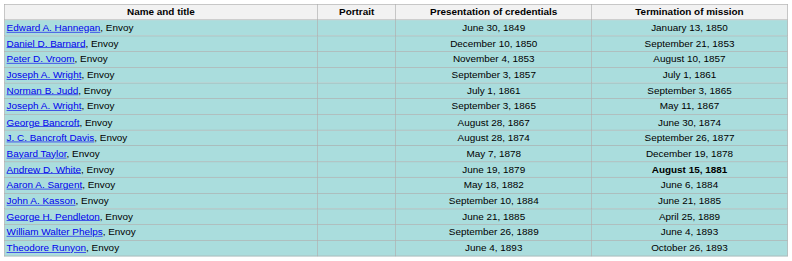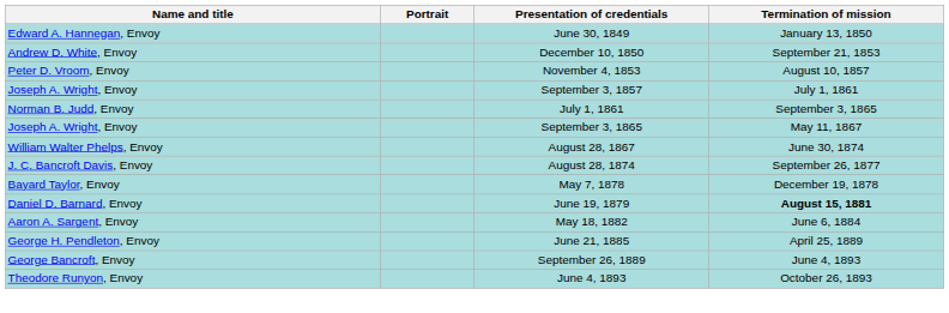 <table class=wikitable style="width:100%">
 <tr>
 <th align=center valign=bottom width="40%">Name and title</th>
 <th valign=bottom width="10%">Portrait</th>
 <th valign=bottom width="25%">Presentation of credentials</th>
 <th valign=bottom width="25%">Termination of mission</th>
 </tr>
 <tr bgcolor="#aadddd">
 <td><a href='#'>Edward A. Hannegan</a>, Envoy</td>
 <td align=center></td>
 <td align=center>June 30, 1849</td>
 <td align=center>January 13, 1850</td>
 </tr>
 <tr bgcolor="#aadddd">
-<td><a href='#'>Daniel D. Barnard</a>, Envoy</td>
+<td><a href='#'>Andrew D. White</a>, Envoy</td>
 <td align=center></td>
 <td align=center>December 10, 1850</td>
 <td align=center>September 21, 1853</td>
 </tr>
 <tr bgcolor="#aadddd">
 <td><a href='#'>Peter D. Vroom</a>, Envoy</td>
 <td align=center></td>
 <td align=center>November 4, 1853</td>
 <td align=center>August 10, 1857</td>
 </tr>
 <tr bgcolor="#aadddd">
 <td><a href='#'>Joseph A. Wright</a>, Envoy</td>
 <td align=center></td>
 <td align=center>September 3, 1857</td>
 <td align=center>July 1, 1861</td>
 </tr>
 <tr bgcolor="#aadddd">
 <td><a href='#'>Norman B. Judd</a>, Envoy</td>
 <td align=center></td>
 <td align=center>July 1, 1861</td>
 <td align=center>September 3, 1865</td>
 </tr>
 <tr bgcolor="#aadddd">
 <td><a href='#'>Joseph A. Wright</a>, Envoy</td>
 <td align=center></td>
 <td align=center>September 3, 1865</td>
 <td align=center>May 11, 1867</td>
 </tr>
 <tr bgcolor="#aadddd">
-<td><a href='#'>George Bancroft</a>, Envoy</td>
+<td><a href='#'>William Walter Phelps</a>, Envoy</td>
 <td align=center></td>
 <td align=center>August 28, 1867</td>
 <td align=center>June 30, 1874</td>
 </tr>
 <tr bgcolor="#aadddd">
 <td><a href='#'>J. C. Bancroft Davis</a>, Envoy</td>
 <td align=center></td>
 <td align=center>August 28, 1874</td>
 <td align=center>September 26, 1877</td>
 </tr>
 <tr bgcolor="#aadddd">
 <td><a href='#'>Bayard Taylor</a>, Envoy</td>
 <td align=center></td>
 <td align=center>May 7, 1878</td>
 <td align=center>December 19, 1878</td>
 </tr>
 <tr bgcolor="#aadddd">
-<td><a href='#'>Andrew D. White</a>, Envoy</td>
+<td><a href='#'>Daniel D. Barnard</a>, Envoy</td>
 <td align=center></td>
 <td align=center>June 19, 1879</td>
 <td align=center><strong>August 15, 1881</strong></td>
 </tr>
 <tr bgcolor="#aadddd">
 <td><a href='#'>Aaron A. Sargent</a>, Envoy</td>
 <td align=center></td>
 <td align=center>May 18, 1882</td>
 <td align=center>June 6, 1884</td>
 </tr>
 <tr bgcolor="#aadddd">
-<td><a href='#'>John A. Kasson</a>, Envoy</td>
-<td align=center></td>
-<td align=center>September 10, 1884</td>
-<td align=center>June 21, 1885</td>
-</tr>
-<tr bgcolor="#aadddd">
 <td><a href='#'>George H. Pendleton</a>, Envoy</td>
 <td align=center></td>
 <td align=center>June 21, 1885</td>
 <td align=center>April 25, 1889</td>
 </tr>
 <tr bgcolor="#aadddd">
-<td><a href='#'>William Walter Phelps</a>, Envoy</td>
+<td><a href='#'>George Bancroft</a>, Envoy</td>
 <td align=center></td>
 <td align=center>September 26, 1889</td>
 <td align=center>June 4, 1893</td>
 </tr>
 <tr bgcolor="#aadddd">
 <td><a href='#'>Theodore Runyon</a>, Envoy</td>
 <td align=center></td>
 <td align=center>June 4, 1893</td>
 <td align=center>October 26, 1893</td>
 </tr>
 </table>
